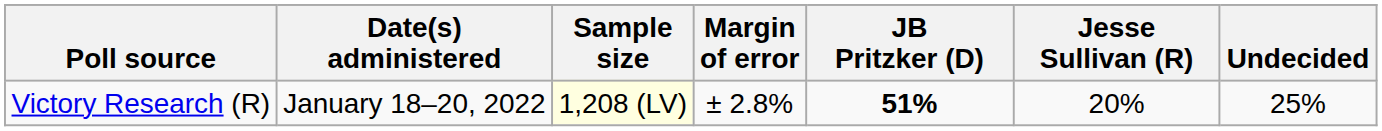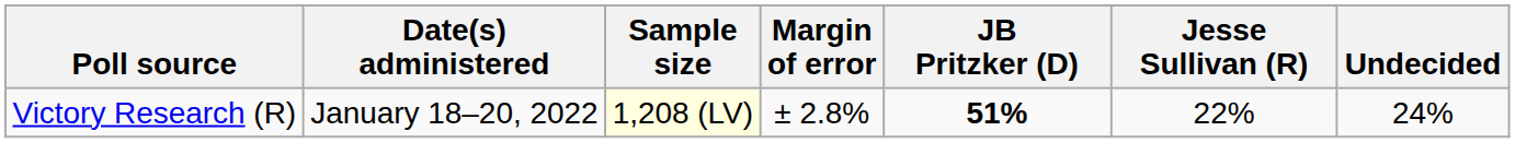 <table class="wikitable" style="font-size:90%;text-align:center;">
 <tr style="vertical-align:bottom">
 <th>Poll source</th>
 <th>Date(s)<br>administered</th>
 <th>Sample<br>size</th>
 <th>Margin<br>of error</th>
 <th style="width:100px;">JB<br>Pritzker (D)</th>
 <th style="width:100px;">Jesse<br>Sullivan (R)</th>
 <th>Undecided</th>
 </tr>
 <tr>
 <td style="text-align:left;"><a href='#'>Victory Research</a> (R)</td>
 <td>January 18–20, 2022</td>
 <td style="background: lightyellow;">1,208 (LV)</td>
 <td>± 2.8%</td>
 <td><strong>51%</strong></td>
-<td>20%</td>
-<td>25%</td>
+<td>22%</td>
+<td>24%</td>
 </tr>
 </table>
